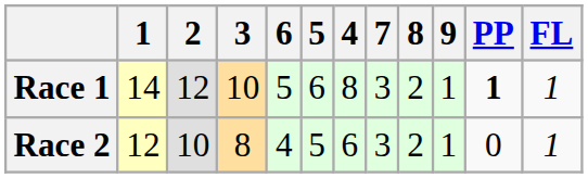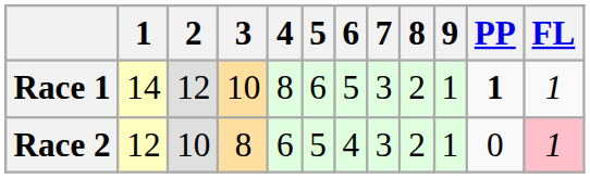 <table class="wikitable" style="font-size: 85%;">
 <tr>
 <th></th>
 <th>1</th>
 <th>2</th>
 <th>3</th>
+<th>4</th>
+<th>5</th>
 <th>6</th>
-<th>5</th>
-<th>4</th>
 <th>7</th>
 <th>8</th>
 <th>9</th>
 <th><a href='#'>PP</a></th>
 <th><a href='#'>FL</a></th>
 </tr>
 <tr align="center">
 <th>Race 1</th>
 <td style="background:#FFFFBF;">14</td>
 <td style="background:#DFDFDF;">12</td>
 <td style="background:#FFDF9F;">10</td>
+<td style="background:#DFFFDF;">8</td>
+<td style="background:#DFFFDF;">6</td>
 <td style="background:#DFFFDF;">5</td>
-<td style="background:#DFFFDF;">6</td>
-<td style="background:#DFFFDF;">8</td>
 <td style="background:#DFFFDF;">3</td>
 <td style="background:#DFFFDF;">2</td>
 <td style="background:#DFFFDF;">1</td>
 <td><strong>1</strong></td>
 <td><em>1</em></td>
 </tr>
 <tr align="center">
 <th>Race 2</th>
 <td style="background:#FFFFBF;">12</td>
 <td style="background:#DFDFDF;">10</td>
 <td style="background:#FFDF9F;">8</td>
+<td style="background:#DFFFDF;">6</td>
+<td style="background:#DFFFDF;">5</td>
 <td style="background:#DFFFDF;">4</td>
-<td style="background:#DFFFDF;">5</td>
-<td style="background:#DFFFDF;">6</td>
 <td style="background:#DFFFDF;">3</td>
 <td style="background:#DFFFDF;">2</td>
 <td style="background:#DFFFDF;">1</td>
 <td>0</td>
-<td><em>1</em></td>
+<td style="background: pink;"><em>1</em></td>
 </tr>
 </table>
